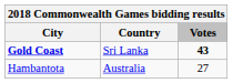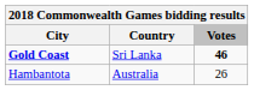 <table class="wikitable" style="margin:auto; margin-left:.5em;">
 <tr>
 <th colspan="4">2018 Commonwealth Games bidding results</th>
 </tr>
 <tr>
 <th>City</th>
 <th>Country</th>
 <th style="background:silver;"><strong>Votes</strong></th>
 </tr>
 <tr>
 <td><strong><a href='#'>Gold Coast</a> </strong></td>
 <td> <a href='#'>Sri Lanka</a></td>
-<td style="text-align:center;"><strong>43</strong></td>
+<td style="text-align:center;"><strong>46</strong></td>
 </tr>
 <tr>
 <td><a href='#'>Hambantota</a></td>
 <td> <a href='#'>Australia</a></td>
-<td style="text-align:center;">27</td>
+<td style="text-align:center;">26</td>
 </tr>
 </table>
